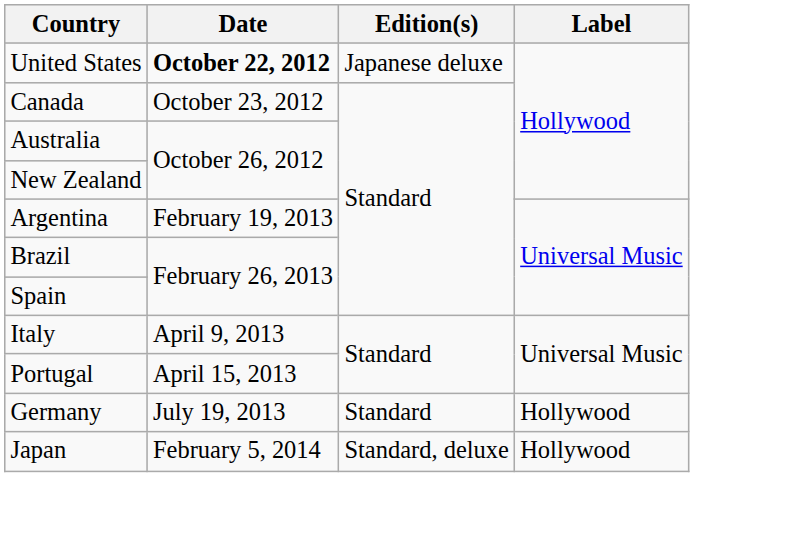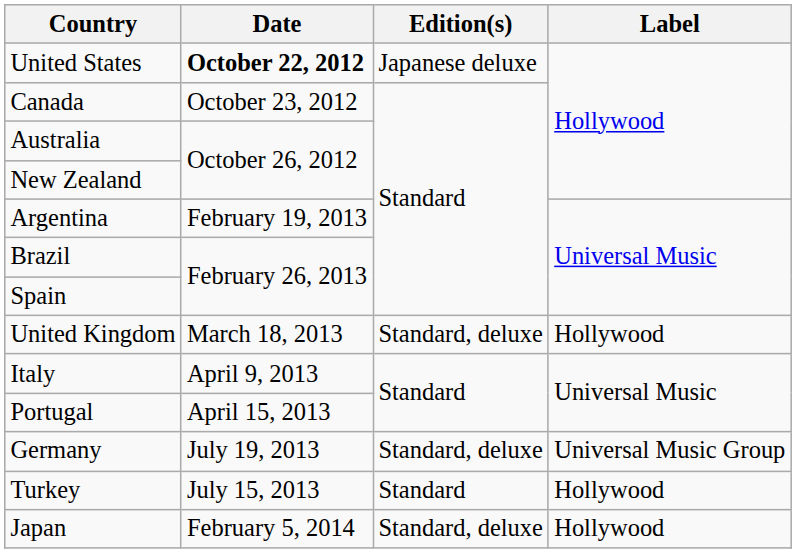 <table class="wikitable">
 <tr>
 <th>Country</th>
 <th>Date</th>
 <th>Edition(s)</th>
 <th>Label</th>
 </tr>
 <tr>
 <td>United States</td>
 <td><strong>October 22, 2012</strong></td>
 <td>Japanese deluxe</td>
 <td rowspan="4"><a href='#'>Hollywood</a></td>
 </tr>
 <tr>
 <td>Canada</td>
 <td>October 23, 2012</td>
 <td rowspan="6">Standard</td>
 </tr>
 <tr>
 <td>Australia</td>
 <td rowspan="2">October 26, 2012</td>
 </tr>
 <tr>
 <td>New Zealand</td>
 </tr>
 <tr>
 <td>Argentina</td>
 <td>February 19, 2013</td>
 <td rowspan="3"><a href='#'>Universal Music</a></td>
 </tr>
 <tr>
 <td>Brazil</td>
 <td rowspan="2">February 26, 2013</td>
 </tr>
 <tr>
 <td>Spain</td>
 </tr>
 <tr>
+<td>United Kingdom</td>
+<td>March 18, 2013</td>
+<td>Standard, deluxe</td>
+<td>Hollywood</td>
+</tr>
+<tr>
 <td>Italy</td>
 <td>April 9, 2013</td>
 <td rowspan="2">Standard</td>
 <td rowspan="2">Universal Music</td>
 </tr>
 <tr>
 <td>Portugal</td>
 <td>April 15, 2013</td>
 </tr>
 <tr>
 <td>Germany</td>
 <td>July 19, 2013</td>
+<td>Standard, deluxe</td>
+<td>Universal Music Group</td>
+</tr>
+<tr>
+<td>Turkey</td>
+<td>July 15, 2013</td>
 <td>Standard</td>
 <td>Hollywood</td>
 </tr>
 <tr>
 <td>Japan</td>
 <td>February 5, 2014</td>
 <td>Standard, deluxe</td>
 <td>Hollywood</td>
 </tr>
 </table>
